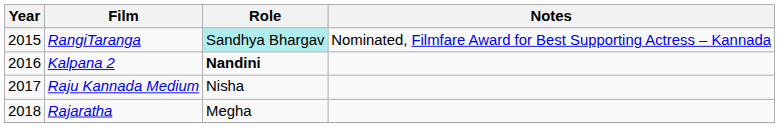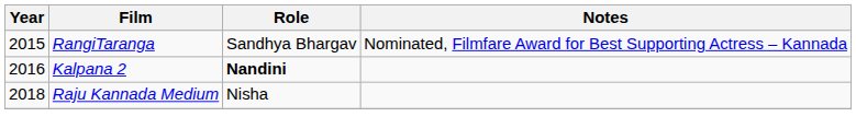 <table class="wikitable sortable">
 <tr style="background:#ccc; text-align:center;">
 <th>Year</th>
 <th>Film</th>
 <th>Role</th>
 <th>Notes</th>
 </tr>
 <tr>
 <td>2015</td>
 <td><em><a href='#'>RangiTaranga</a></em></td>
-<td style="background: paleturquoise;">Sandhya Bhargav</td>
+<td>Sandhya Bhargav</td>
 <td>Nominated, <a href='#'>Filmfare Award for Best Supporting Actress – Kannada</a></td>
 </tr>
 <tr>
 <td>2016</td>
 <td><em><a href='#'>Kalpana 2</a></em></td>
 <td><strong>Nandini</strong></td>
 <td></td>
 </tr>
 <tr>
-<td>2017</td>
+<td>2018</td>
 <td><em><a href='#'>Raju Kannada Medium</a></em></td>
 <td>Nisha</td>
 <td></td>
 </tr>
 <tr>
-<td>2018</td>
-<td><em><a href='#'>Rajaratha</a></em></td>
-<td>Megha</td>
-<td></td>
-</tr>
-<tr>
 </tr>
 </table>
